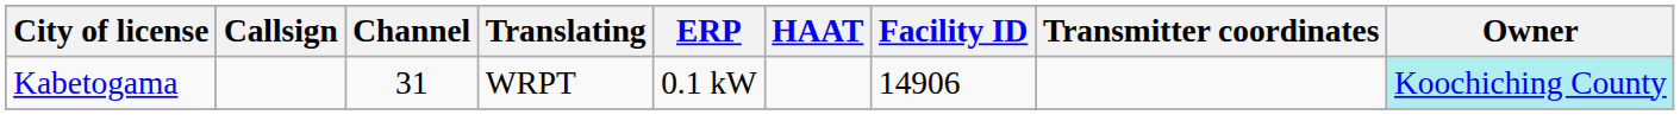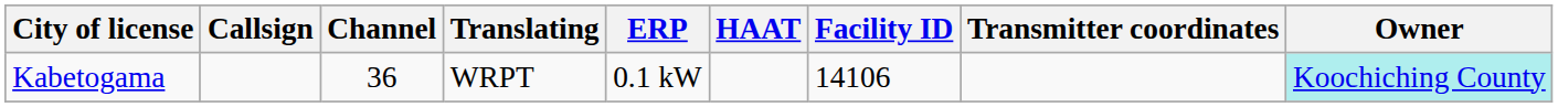 <table class="wikitable">
 <tr>
 <th>City of license</th>
 <th>Callsign</th>
 <th>Channel</th>
 <th>Translating</th>
 <th><a href='#'>ERP</a></th>
 <th><a href='#'>HAAT</a></th>
 <th><a href='#'>Facility ID</a></th>
 <th>Transmitter coordinates</th>
 <th>Owner</th>
 </tr>
 <tr>
 <td><a href='#'>Kabetogama</a></td>
 <td><strong></strong></td>
-<td style="text-align: center;">31</td>
+<td style="text-align: center;">36</td>
 <td>WRPT</td>
 <td>0.1 kW</td>
 <td></td>
-<td>14906</td>
+<td>14106</td>
 <td></td>
 <td style="background: paleturquoise;"><a href='#'>Koochiching County</a></td>
 </tr>
 </table>
